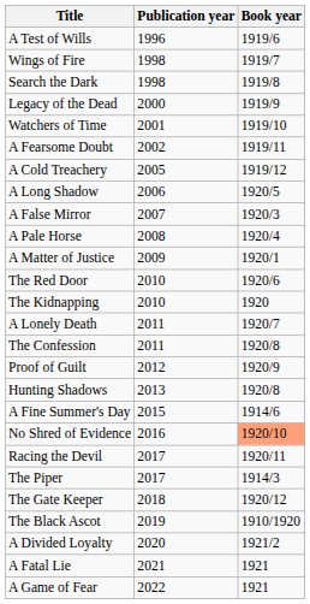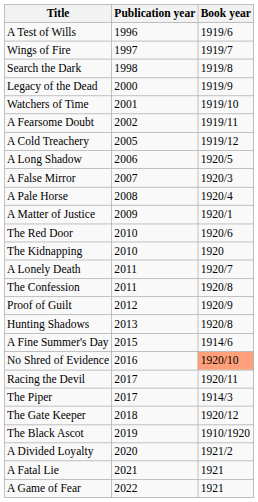 <table class="wikitable sortable">
 <tr>
 <th>Title</th>
 <th>Publication year</th>
 <th>Book year</th>
 </tr>
 <tr>
 <td>A Test of Wills</td>
 <td>1996</td>
 <td>1919/6</td>
 </tr>
 <tr>
 <td>Wings of Fire</td>
-<td>1998</td>
+<td>1997</td>
 <td>1919/7</td>
 </tr>
 <tr>
 <td>Search the Dark</td>
 <td>1998</td>
 <td>1919/8</td>
 </tr>
 <tr>
 <td>Legacy of the Dead</td>
 <td>2000</td>
 <td>1919/9</td>
 </tr>
 <tr>
 <td>Watchers of Time</td>
 <td>2001</td>
 <td>1919/10</td>
 </tr>
 <tr>
 <td>A Fearsome Doubt</td>
 <td>2002</td>
 <td>1919/11</td>
 </tr>
 <tr>
 <td>A Cold Treachery</td>
 <td>2005</td>
 <td>1919/12</td>
 </tr>
 <tr>
 <td>A Long Shadow</td>
 <td>2006</td>
 <td>1920/5</td>
 </tr>
 <tr>
 <td>A False Mirror</td>
 <td>2007</td>
 <td>1920/3</td>
 </tr>
 <tr>
 <td>A Pale Horse</td>
 <td>2008</td>
 <td>1920/4</td>
 </tr>
 <tr>
 <td>A Matter of Justice</td>
 <td>2009</td>
 <td>1920/1</td>
 </tr>
 <tr>
 <td>The Red Door</td>
 <td>2010</td>
 <td>1920/6</td>
 </tr>
 <tr>
 <td>The Kidnapping</td>
 <td>2010</td>
 <td>1920</td>
 </tr>
 <tr>
 <td>A Lonely Death</td>
 <td>2011</td>
 <td>1920/7</td>
 </tr>
 <tr>
 <td>The Confession</td>
 <td>2011</td>
 <td>1920/8</td>
 </tr>
 <tr>
 <td>Proof of Guilt</td>
 <td>2012</td>
 <td>1920/9</td>
 </tr>
 <tr>
 <td>Hunting Shadows</td>
 <td>2013</td>
 <td>1920/8</td>
 </tr>
 <tr>
 <td>A Fine Summer's Day</td>
 <td>2015</td>
 <td>1914/6</td>
 </tr>
 <tr>
 <td>No Shred of Evidence</td>
 <td>2016</td>
 <td style="background: lightsalmon;">1920/10</td>
 </tr>
 <tr>
 <td>Racing the Devil</td>
 <td>2017</td>
 <td>1920/11</td>
 </tr>
 <tr>
 <td>The Piper</td>
 <td>2017</td>
 <td>1914/3</td>
 </tr>
 <tr>
 <td>The Gate Keeper</td>
 <td>2018</td>
 <td>1920/12</td>
 </tr>
 <tr>
 <td>The Black Ascot</td>
 <td>2019</td>
 <td>1910/1920</td>
 </tr>
 <tr>
 <td>A Divided Loyalty</td>
 <td>2020</td>
 <td>1921/2</td>
 </tr>
 <tr>
 <td>A Fatal Lie</td>
 <td>2021</td>
 <td>1921</td>
 </tr>
 <tr>
 <td>A Game of Fear</td>
 <td>2022</td>
 <td>1921</td>
 </tr>
 </table>
